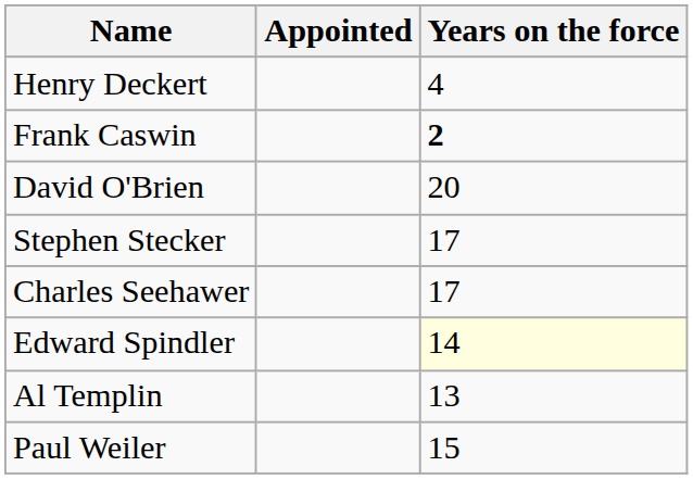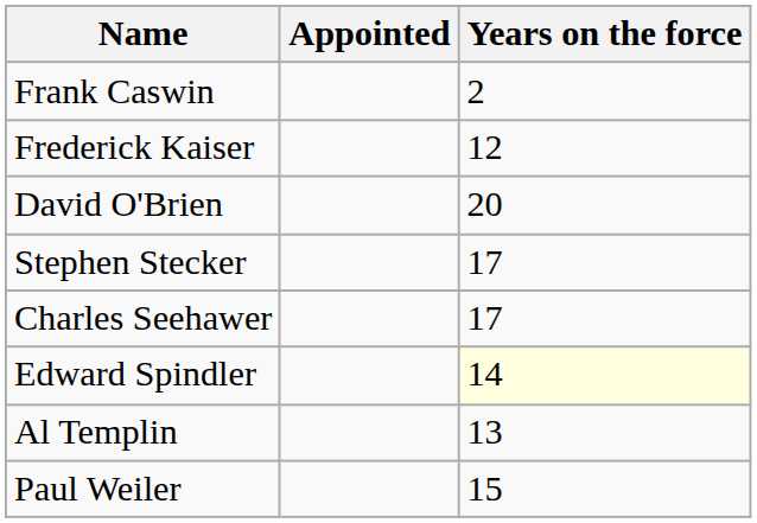 <table class="wikitable sortable">
 <tr>
 <th>Name</th>
 <th>Appointed</th>
 <th>Years on the force</th>
 </tr>
 <tr>
-<td>Henry Deckert</td>
+<td>Frank Caswin</td>
 <td></td>
-<td>4</td>
+<td>2</td>
 </tr>
 <tr>
-<td>Frank Caswin</td>
+<td>Frederick Kaiser</td>
 <td></td>
-<td><strong>2</strong></td>
+<td>12</td>
 </tr>
 <tr>
 <td>David O'Brien</td>
 <td></td>
 <td>20</td>
 </tr>
 <tr>
 <td>Stephen Stecker</td>
 <td></td>
 <td>17</td>
 </tr>
 <tr>
 <td>Charles Seehawer</td>
 <td></td>
 <td>17</td>
 </tr>
 <tr>
 <td>Edward Spindler</td>
 <td></td>
 <td style="background: lightyellow;">14</td>
 </tr>
 <tr>
 <td>Al Templin</td>
 <td></td>
 <td>13</td>
 </tr>
 <tr>
 <td>Paul Weiler</td>
 <td></td>
 <td>15</td>
 </tr>
 </table>
